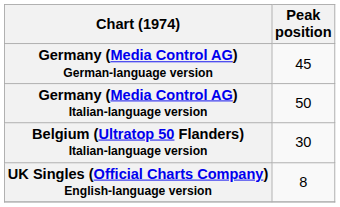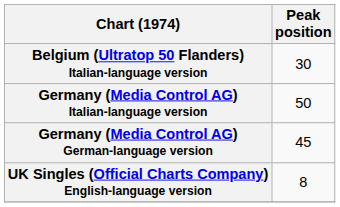 <table class="wikitable sortable plainrowheaders" style="text-align:center;">
 <tr>
 <th>Chart (1974)</th>
 <th>Peak<br>position</th>
 </tr>
 <tr>
-<th scope="row">Germany (<a href='#'>Media Control AG</a>)<br><small>German-language version</small></th>
-<td>45</td>
+<th scope="row">Belgium (<a href='#'>Ultratop 50</a> Flanders)<br><small>Italian-language version</small></th>
+<td>30</td>
 </tr>
 <tr>
 <th scope="row">Germany (<a href='#'>Media Control AG</a>)<br><small>Italian-language version</small></th>
 <td>50</td>
 </tr>
 <tr>
-<th scope="row">Belgium (<a href='#'>Ultratop 50</a> Flanders)<br><small>Italian-language version</small></th>
-<td>30</td>
+<th scope="row">Germany (<a href='#'>Media Control AG</a>)<br><small>German-language version</small></th>
+<td>45</td>
 </tr>
 <tr>
 <th scope="row">UK Singles (<a href='#'>Official Charts Company</a>)<br><small>English-language version</small></th>
 <td>8</td>
 </tr>
 <tr>
 </tr>
 </table>
